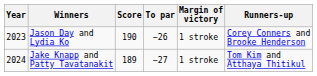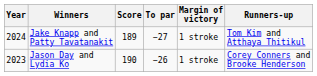 <table class=wikitable style=font-size:95%>
 <tr>
 <th>Year</th>
 <th>Winners</th>
 <th>Score</th>
 <th>To par</th>
 <th>Margin of<br>victory</th>
 <th>Runners-up</th>
 </tr>
 <tr>
+<td>2024</td>
+<td> <a href='#'>Jake Knapp</a> and<br> <a href='#'>Patty Tavatanakit</a></td>
+<td align=center>189</td>
+<td align=center>−27</td>
+<td>1 stroke</td>
+<td> <a href='#'>Tom Kim</a> and<br> <a href='#'>Atthaya Thitikul</a></td>
+</tr>
+<tr>
 <td>2023</td>
 <td> <a href='#'>Jason Day</a> and<br> <a href='#'>Lydia Ko</a></td>
 <td align=center>190</td>
 <td align=center>−26</td>
 <td>1 stroke</td>
 <td> <a href='#'>Corey Conners</a> and<br> <a href='#'>Brooke Henderson</a></td>
 </tr>
-<tr>
-<td>2024</td>
-<td> <a href='#'>Jake Knapp</a> and<br> <a href='#'>Patty Tavatanakit</a></td>
-<td align=center>189</td>
-<td align=center>−27</td>
-<td>1 stroke</td>
-<td> <a href='#'>Tom Kim</a> and<br> <a href='#'>Atthaya Thitikul</a></td>
-</tr>
 </table>
